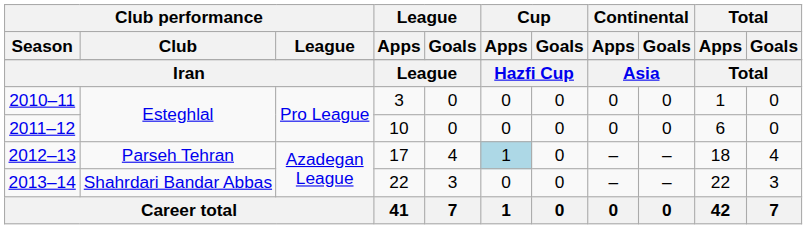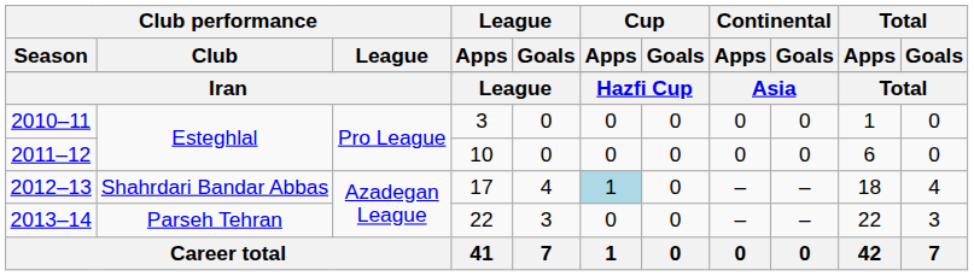 <table class="wikitable" style="text-align:center">
 <tr>
 <th colspan=3>Club performance</th>
 <th colspan=2>League</th>
 <th colspan=2>Cup</th>
 <th colspan=2>Continental</th>
 <th colspan=2>Total</th>
 </tr>
 <tr>
 <th>Season</th>
 <th>Club</th>
 <th>League</th>
 <th>Apps</th>
 <th>Goals</th>
 <th>Apps</th>
 <th>Goals</th>
 <th>Apps</th>
 <th>Goals</th>
 <th>Apps</th>
 <th>Goals</th>
 </tr>
 <tr>
 </tr>
 <tr>
 <th colspan=3>Iran</th>
 <th colspan=2>League</th>
 <th colspan=2><a href='#'>Hazfi Cup</a></th>
 <th colspan=2><a href='#'>Asia</a></th>
 <th colspan=2>Total</th>
 </tr>
 <tr>
 <td><a href='#'>2010–11</a></td>
 <td rowspan="2"><a href='#'>Esteghlal</a></td>
 <td rowspan="2"><a href='#'>Pro League</a></td>
 <td>3</td>
 <td>0</td>
 <td>0</td>
 <td>0</td>
 <td>0</td>
 <td>0</td>
 <td>1</td>
 <td>0</td>
 </tr>
 <tr>
 <td><a href='#'>2011–12</a></td>
 <td>10</td>
 <td>0</td>
 <td>0</td>
 <td>0</td>
 <td>0</td>
 <td>0</td>
 <td>6</td>
 <td>0</td>
 </tr>
 <tr>
 <td><a href='#'>2012–13</a></td>
-<td rowspan="1"><a href='#'>Parseh Tehran</a></td>
+<td rowspan="1"><a href='#'>Shahrdari Bandar Abbas</a></td>
 <td rowspan="2"><a href='#'>Azadegan<br>League</a></td>
 <td>17</td>
 <td>4</td>
 <td style="background: lightblue;">1</td>
 <td>0</td>
 <td>–</td>
 <td>–</td>
 <td>18</td>
 <td>4</td>
 </tr>
 <tr>
 <td><a href='#'>2013–14</a></td>
-<td rowspan="1"><a href='#'>Shahrdari Bandar Abbas</a></td>
+<td rowspan="1"><a href='#'>Parseh Tehran</a></td>
 <td>22</td>
 <td>3</td>
 <td>0</td>
 <td>0</td>
 <td>–</td>
 <td>–</td>
 <td>22</td>
 <td>3</td>
 </tr>
 <tr>
 <th colspan=3>Career total</th>
 <th>41</th>
 <th>7</th>
 <th>1</th>
 <th>0</th>
 <th>0</th>
 <th>0</th>
 <th>42</th>
 <th>7</th>
 </tr>
 </table>
